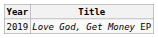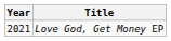 <table class="wikitable">
 <tr>
 <th>Year</th>
 <th>Title</th>
 </tr>
 <tr>
-<td>2019</td>
+<td>2021</td>
 <td><em>Love God, Get Money</em> EP</td>
 </tr>
 </table>
